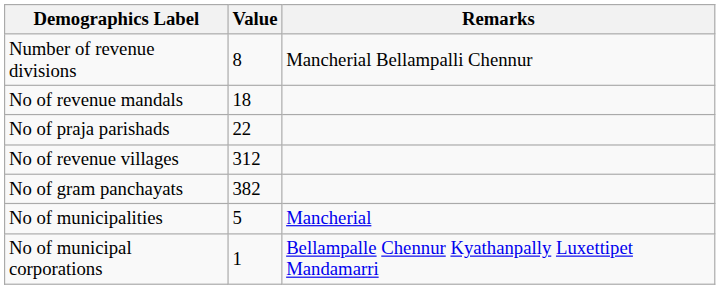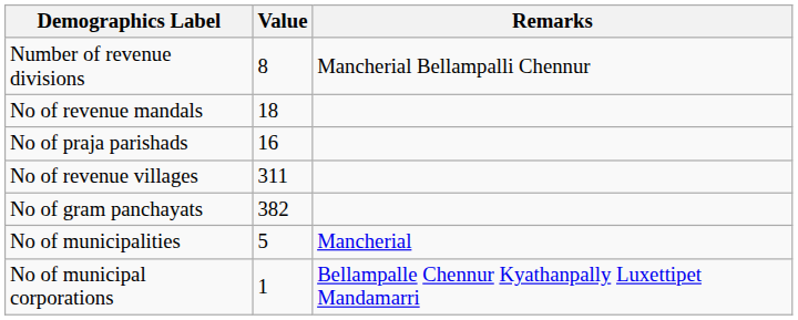 <table class="wikitable sortable mw-collapsible mw-collapsed">
 <tr>
 <th>Demographics Label</th>
 <th>Value</th>
 <th>Remarks</th>
 </tr>
 <tr>
 <td>Number of revenue divisions</td>
 <td>8</td>
 <td>Mancherial Bellampalli Chennur</td>
 </tr>
 <tr>
 <td>No of revenue mandals</td>
 <td>18</td>
 <td></td>
 </tr>
 <tr>
 <td>No of praja parishads</td>
-<td>22</td>
+<td>16</td>
 <td></td>
 </tr>
 <tr>
 <td>No of revenue villages</td>
-<td>312</td>
+<td>311</td>
 <td></td>
 </tr>
 <tr>
 <td>No of gram panchayats</td>
 <td>382</td>
 <td></td>
 </tr>
 <tr>
 <td>No of municipalities</td>
 <td>5</td>
 <td><a href='#'>Mancherial</a></td>
 </tr>
 <tr>
 <td>No of municipal corporations</td>
 <td>1</td>
 <td><a href='#'>Bellampalle</a> <a href='#'>Chennur</a> <a href='#'>Kyathanpally</a> <a href='#'>Luxettipet</a> <a href='#'>Mandamarri</a></td>
 </tr>
 </table>
